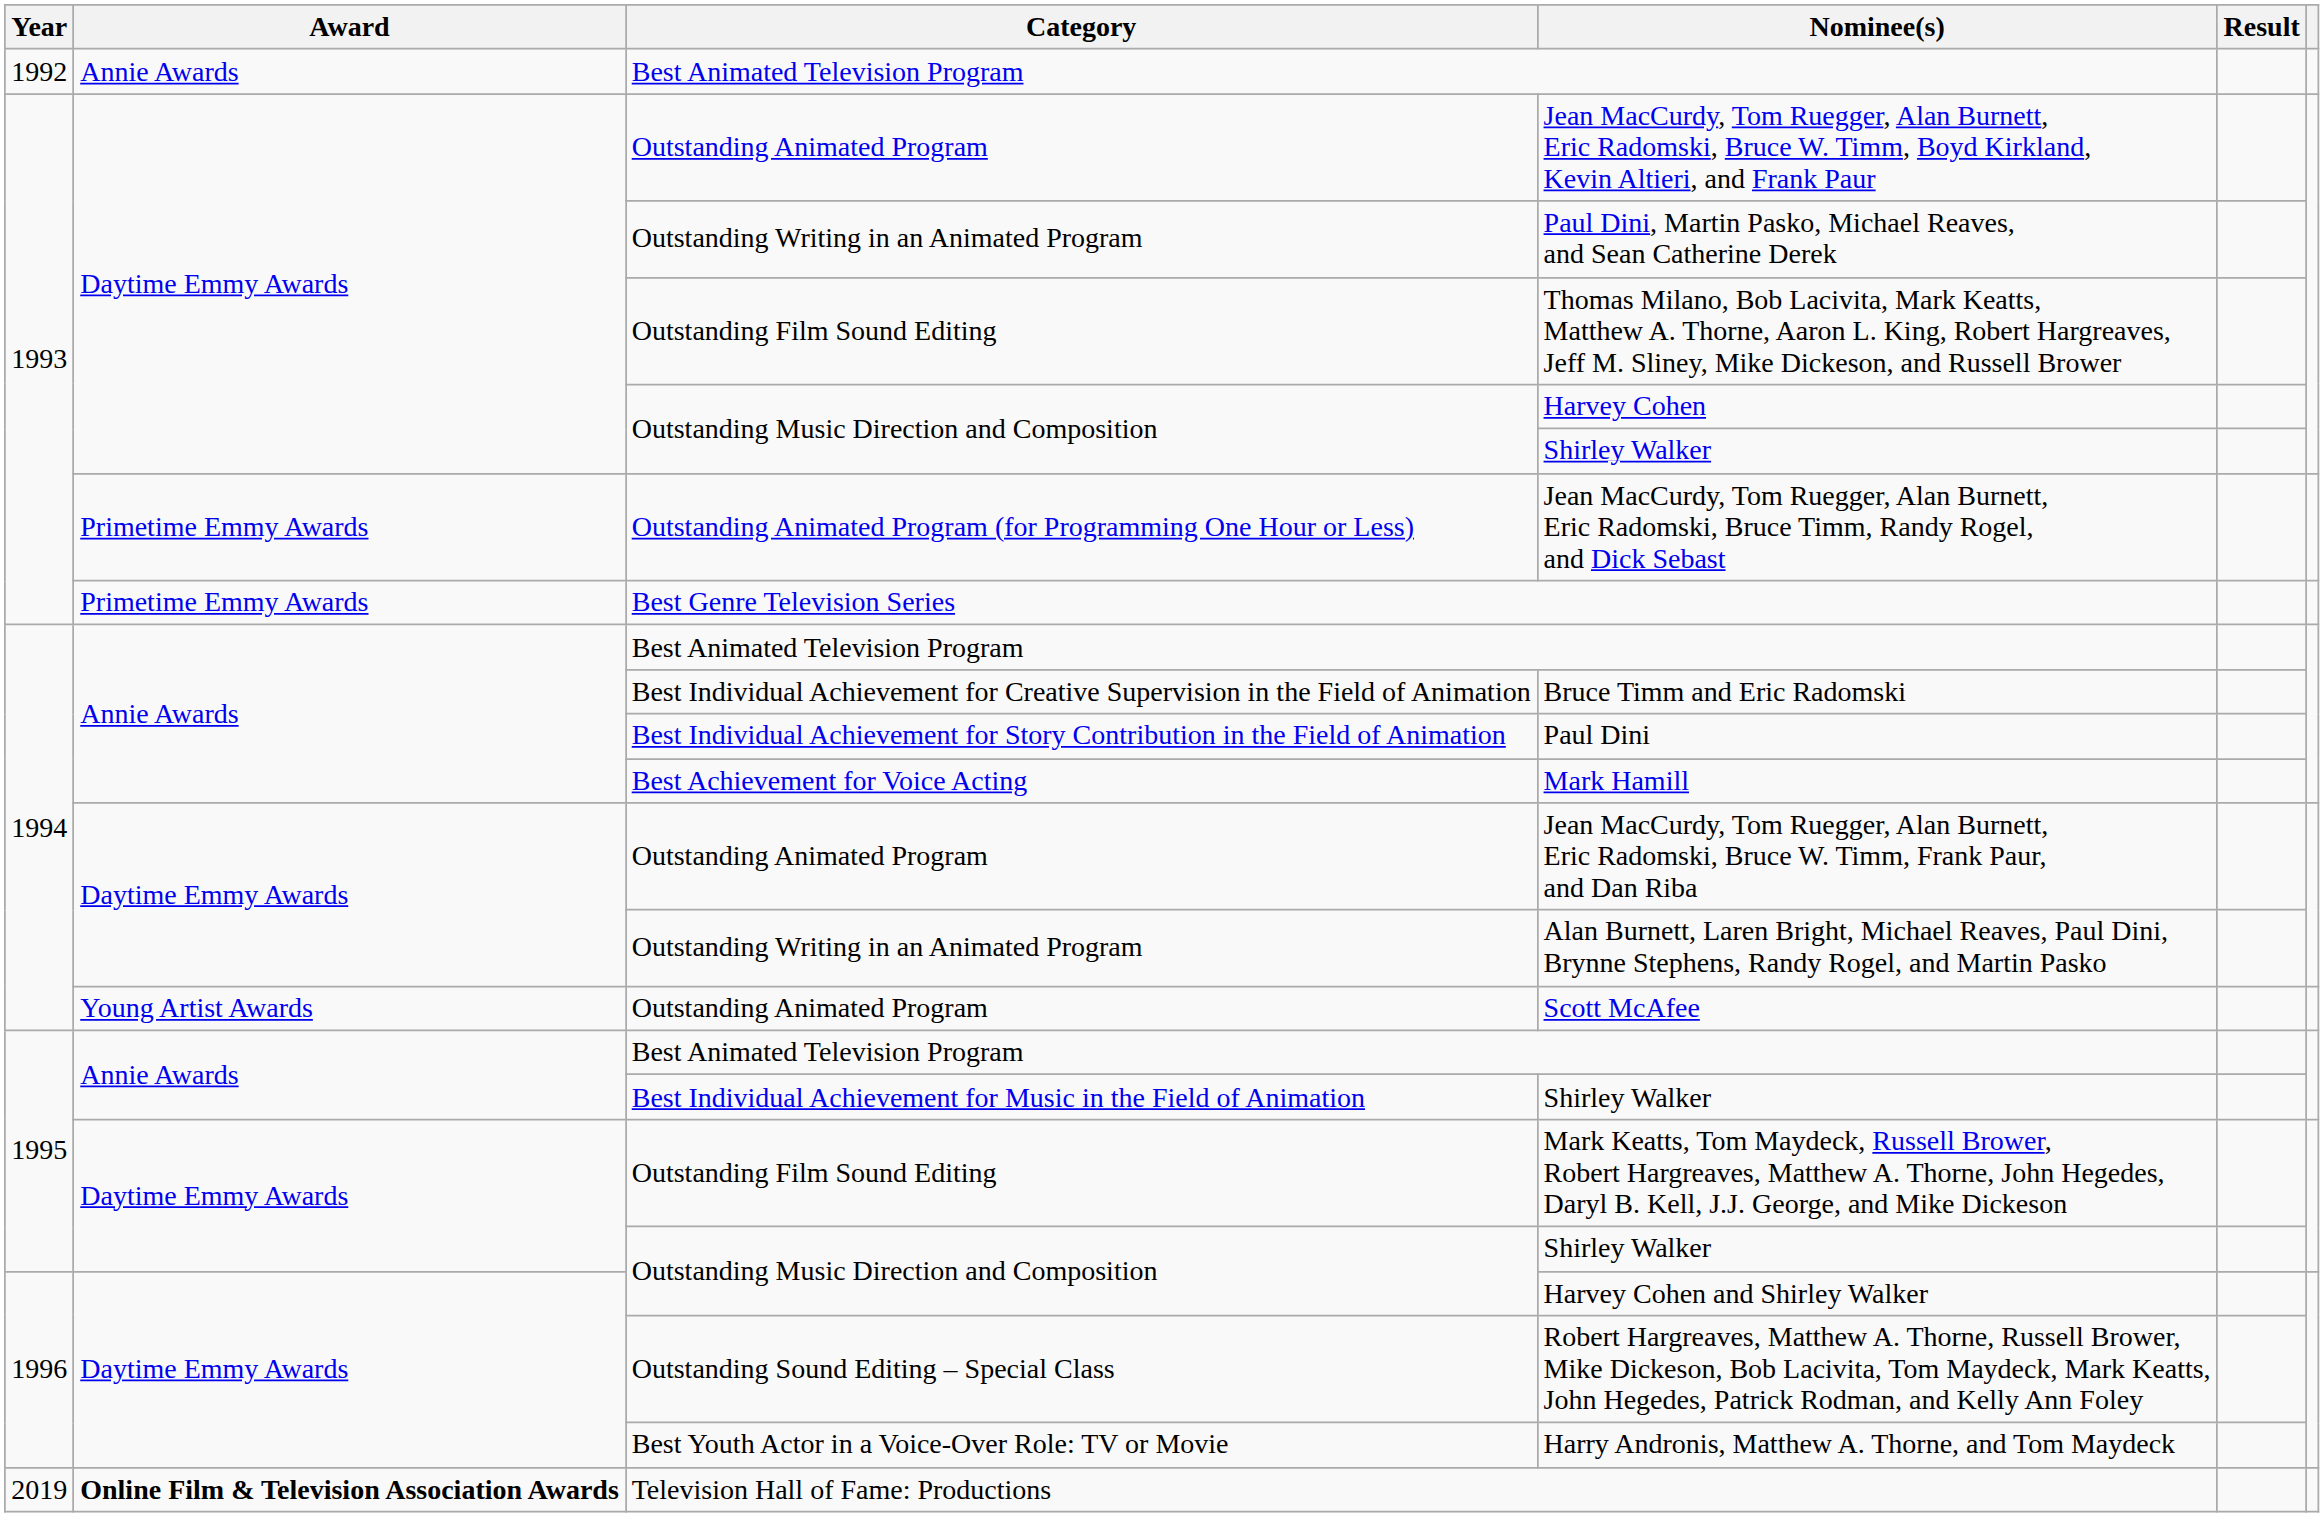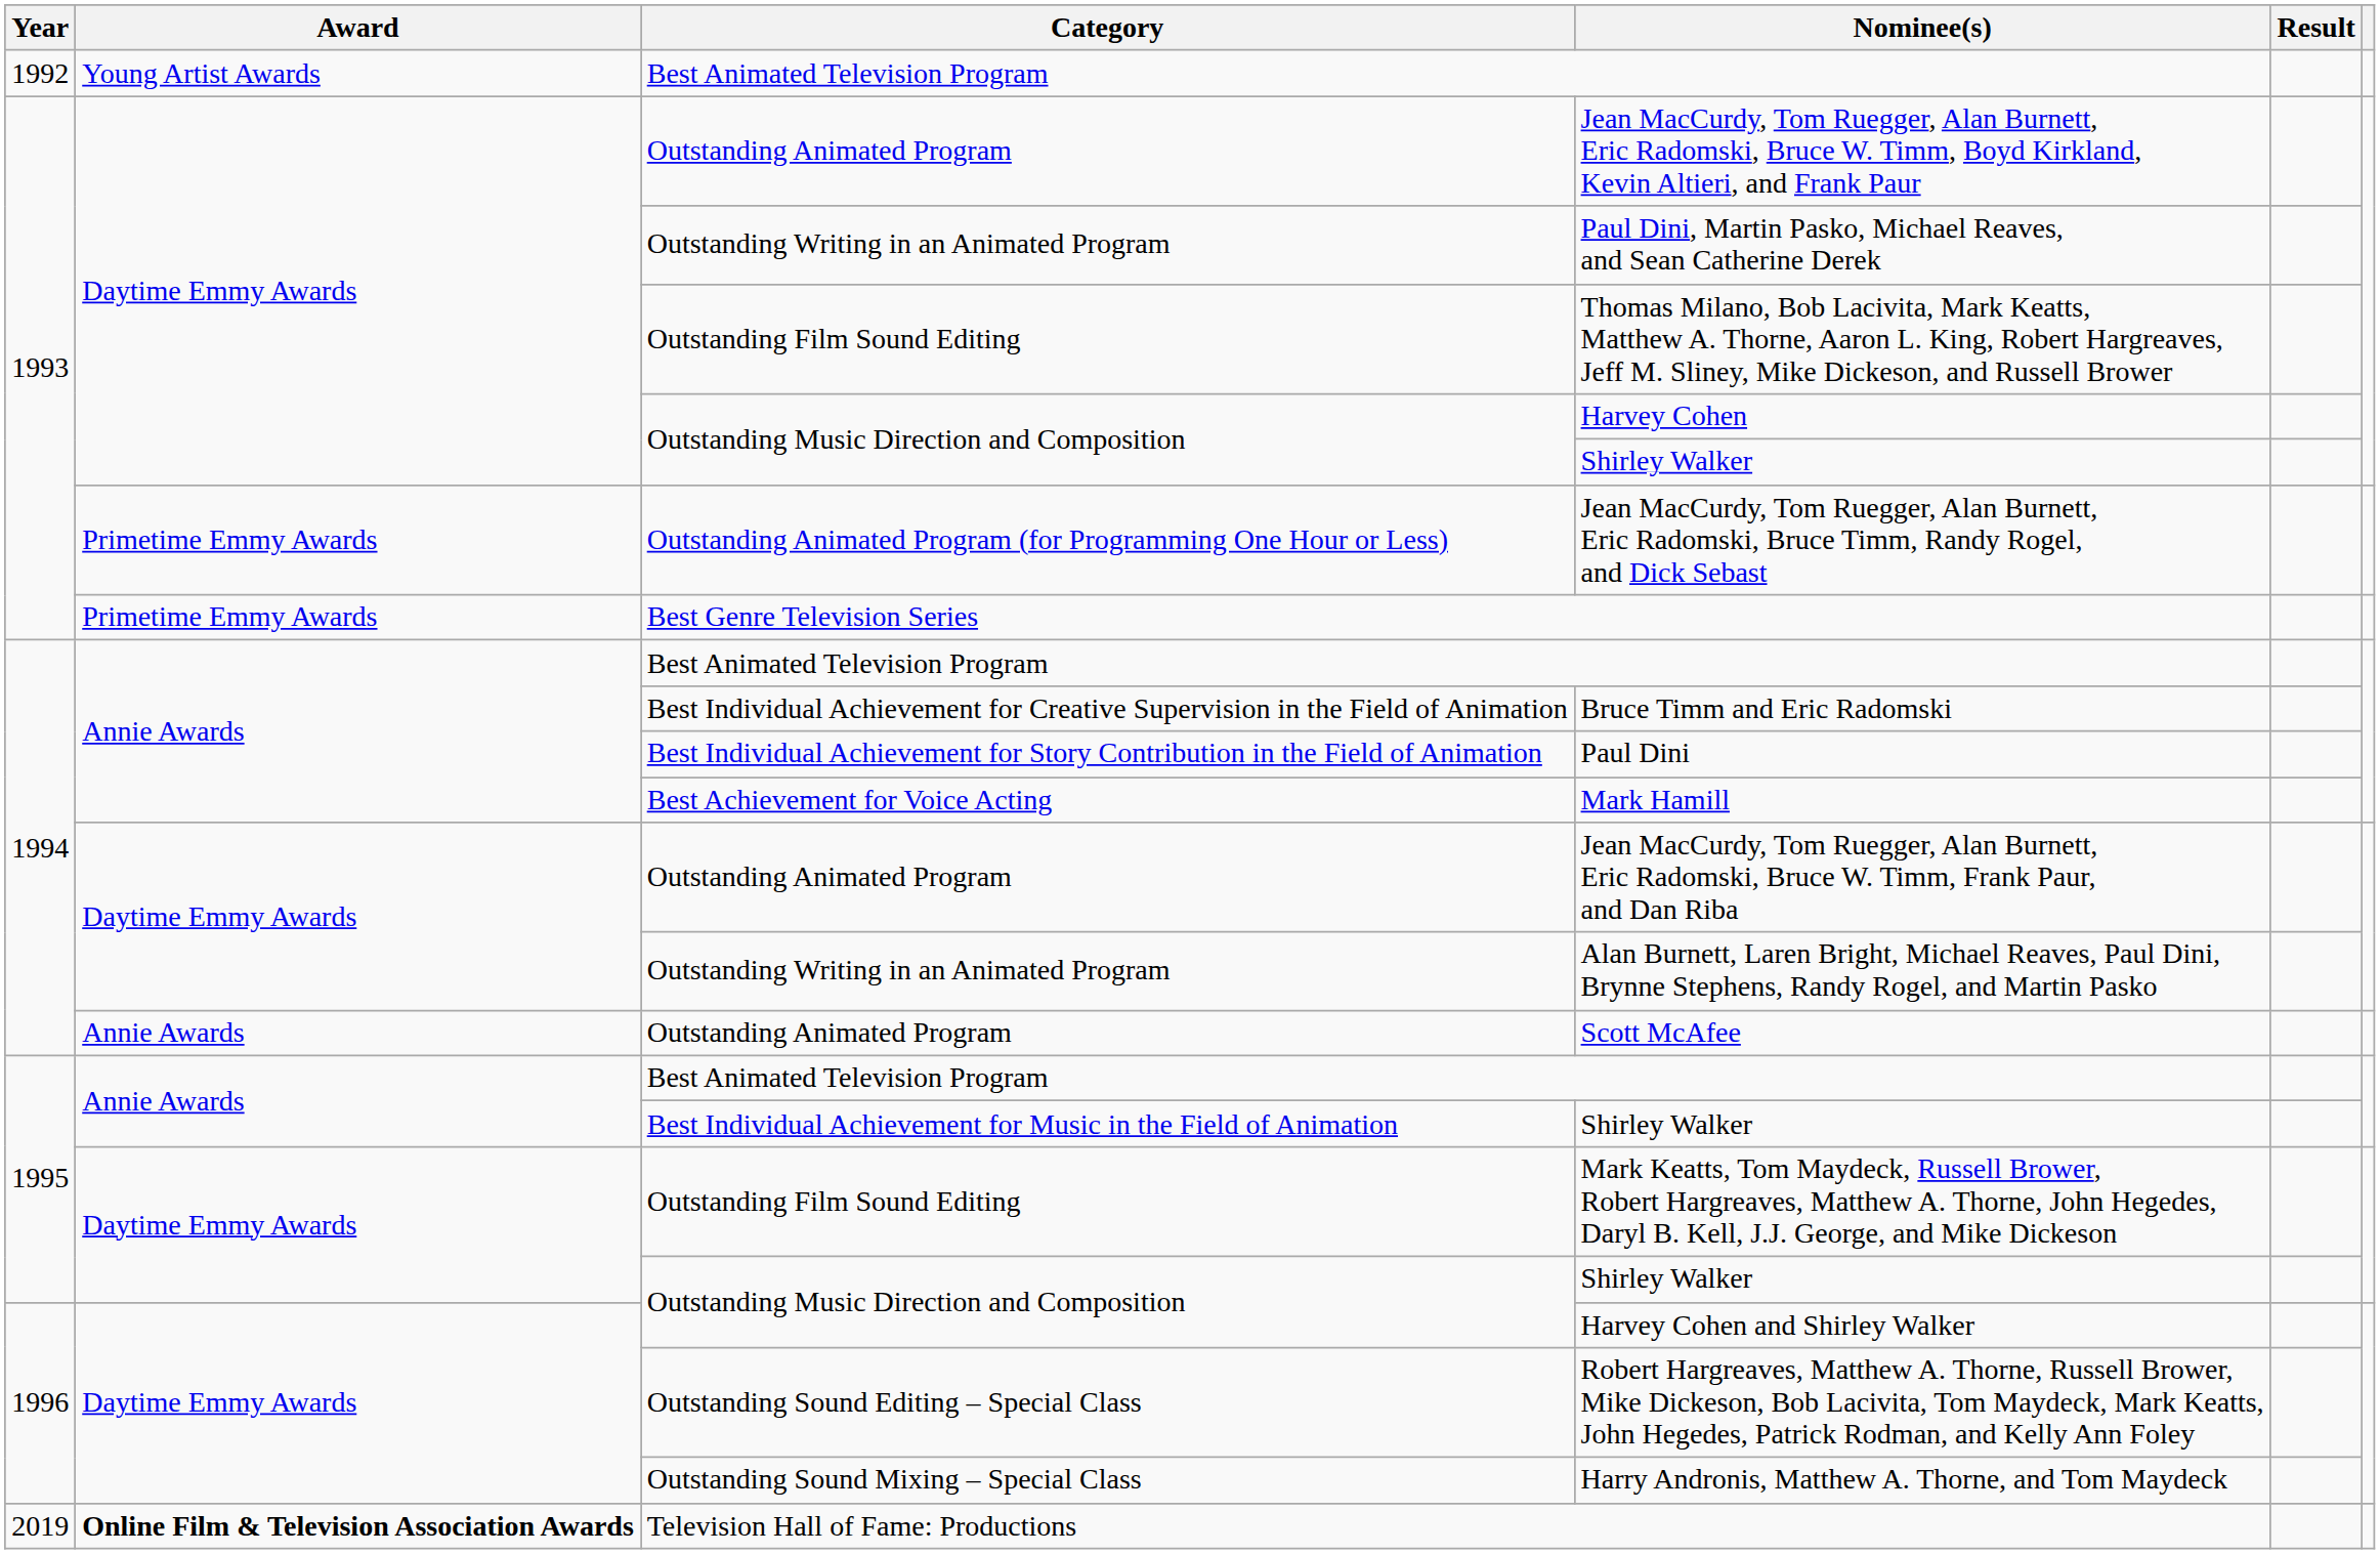 <table class="wikitable plainrowheaders">
 <tr>
 <th>Year</th>
 <th>Award</th>
 <th>Category</th>
 <th>Nominee(s)</th>
 <th>Result</th>
 <th></th>
 </tr>
 <tr>
 <td>1992</td>
-<td><a href='#'>Annie Awards</a></td>
+<td><a href='#'>Young Artist Awards</a></td>
 <td colspan="2"><a href='#'>Best Animated Television Program</a></td>
 <td></td>
 <td></td>
 </tr>
 <tr>
 <td rowspan="7">1993</td>
 <td rowspan="5"><a href='#'>Daytime Emmy Awards</a></td>
 <td><a href='#'>Outstanding Animated Program</a></td>
 <td><a href='#'>Jean MacCurdy</a>, <a href='#'>Tom Ruegger</a>, <a href='#'>Alan Burnett</a>, <br> <a href='#'>Eric Radomski</a>, <a href='#'>Bruce W. Timm</a>, <a href='#'>Boyd Kirkland</a>, <br> <a href='#'>Kevin Altieri</a>, and <a href='#'>Frank Paur</a></td>
 <td></td>
 <td rowspan="5"> </td>
 </tr>
 <tr>
 <td>Outstanding Writing in an Animated Program</td>
 <td><a href='#'>Paul Dini</a>, Martin Pasko, Michael Reaves, <br> and Sean Catherine Derek</td>
 <td></td>
 </tr>
 <tr>
 <td>Outstanding Film Sound Editing</td>
 <td>Thomas Milano, Bob Lacivita, Mark Keatts, <br> Matthew A. Thorne, Aaron L. King, Robert Hargreaves, <br> Jeff M. Sliney, Mike Dickeson, and Russell Brower</td>
 <td></td>
 </tr>
 <tr>
 <td rowspan="2">Outstanding Music Direction and Composition</td>
 <td><a href='#'>Harvey Cohen</a> </td>
 <td></td>
 </tr>
 <tr>
 <td><a href='#'>Shirley Walker</a> </td>
 <td></td>
 </tr>
 <tr>
 <td><a href='#'>Primetime Emmy Awards</a></td>
 <td><a href='#'>Outstanding Animated Program (for Programming One Hour or Less)</a></td>
 <td>Jean MacCurdy, Tom Ruegger, Alan Burnett, <br> Eric Radomski, Bruce Timm, Randy Rogel, <br> and <a href='#'>Dick Sebast</a> </td>
 <td></td>
 <td></td>
 </tr>
 <tr>
 <td><a href='#'>Primetime Emmy Awards</a></td>
 <td colspan="2"><a href='#'>Best Genre Television Series</a></td>
 <td></td>
 <td></td>
 </tr>
 <tr>
 <td rowspan="7">1994</td>
 <td rowspan="4"><a href='#'>Annie Awards</a></td>
 <td colspan="2">Best Animated Television Program</td>
 <td></td>
 <td rowspan="4"></td>
 </tr>
 <tr>
 <td>Best Individual Achievement for Creative Supervision in the Field of Animation</td>
 <td>Bruce Timm and Eric Radomski</td>
 <td></td>
 </tr>
 <tr>
 <td><a href='#'>Best Individual Achievement for Story Contribution in the Field of Animation</a></td>
 <td>Paul Dini</td>
 <td></td>
 </tr>
 <tr>
 <td><a href='#'>Best Achievement for Voice Acting</a></td>
 <td><a href='#'>Mark Hamill</a></td>
 <td></td>
 </tr>
 <tr>
 <td rowspan="2"><a href='#'>Daytime Emmy Awards</a></td>
 <td>Outstanding Animated Program</td>
 <td>Jean MacCurdy, Tom Ruegger, Alan Burnett, <br> Eric Radomski, Bruce W. Timm, Frank Paur, <br> and Dan Riba</td>
 <td></td>
 <td rowspan="2"></td>
 </tr>
 <tr>
 <td>Outstanding Writing in an Animated Program</td>
 <td>Alan Burnett, Laren Bright, Michael Reaves, Paul Dini, <br> Brynne Stephens, Randy Rogel, and Martin Pasko</td>
 <td></td>
 </tr>
 <tr>
-<td><a href='#'>Young Artist Awards</a></td>
+<td><a href='#'>Annie Awards</a></td>
 <td>Outstanding Animated Program</td>
 <td><a href='#'>Scott McAfee</a></td>
 <td></td>
 <td></td>
 </tr>
 <tr>
 <td rowspan="4">1995</td>
 <td rowspan="2"><a href='#'>Annie Awards</a></td>
 <td colspan="2">Best Animated Television Program</td>
 <td></td>
 <td rowspan="2"></td>
 </tr>
 <tr>
 <td><a href='#'>Best Individual Achievement for Music in the Field of Animation</a></td>
 <td>Shirley Walker</td>
 <td></td>
 </tr>
 <tr>
 <td rowspan="2"><a href='#'>Daytime Emmy Awards</a></td>
 <td>Outstanding Film Sound Editing</td>
 <td>Mark Keatts, Tom Maydeck, <a href='#'>Russell Brower</a>, <br> Robert Hargreaves, Matthew A. Thorne, John Hegedes, <br> Daryl B. Kell, J.J. George, and Mike Dickeson</td>
 <td></td>
 <td rowspan="2"></td>
 </tr>
 <tr>
 <td rowspan="2">Outstanding Music Direction and Composition</td>
 <td>Shirley Walker</td>
 <td></td>
 </tr>
 <tr>
 <td rowspan="3">1996</td>
 <td rowspan="3"><a href='#'>Daytime Emmy Awards</a></td>
 <td>Harvey Cohen and Shirley Walker </td>
 <td></td>
 <td rowspan="3"></td>
 </tr>
 <tr>
 <td>Outstanding Sound Editing – Special Class</td>
 <td>Robert Hargreaves, Matthew A. Thorne, Russell Brower, <br> Mike Dickeson, Bob Lacivita, Tom Maydeck, Mark Keatts, <br> John Hegedes, Patrick Rodman, and Kelly Ann Foley</td>
 <td></td>
 </tr>
 <tr>
-<td>Best Youth Actor in a Voice-Over Role: TV or Movie</td>
+<td>Outstanding Sound Mixing – Special Class</td>
 <td>Harry Andronis, Matthew A. Thorne, and Tom Maydeck</td>
 <td></td>
 </tr>
 <tr>
 <td>2019</td>
 <td><strong>Online Film & Television Association Awards</strong></td>
 <td colspan="2">Television Hall of Fame: Productions</td>
 <td></td>
 <td></td>
 </tr>
 </table>
